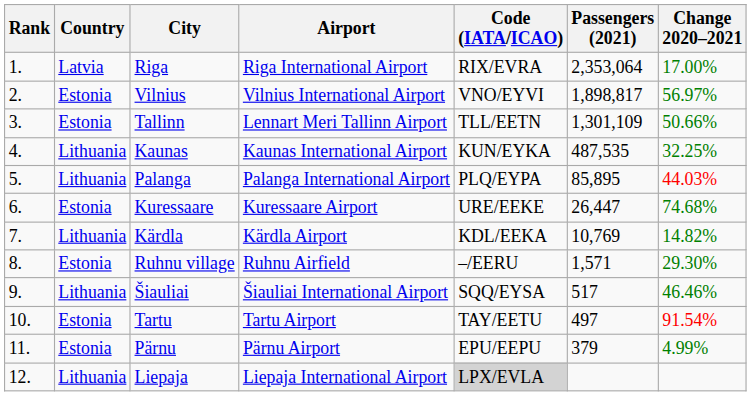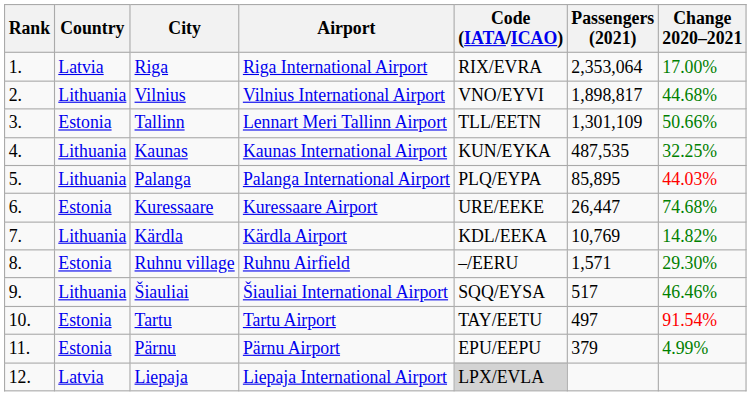 <table class="wikitable sortable">
 <tr>
 <th>Rank</th>
 <th>Country</th>
 <th>City</th>
 <th>Airport</th>
 <th>Code<br>(<a href='#'>IATA</a>/<a href='#'>ICAO</a>)</th>
 <th>Passengers<br>(2021)</th>
 <th>Change<br>2020–2021</th>
 </tr>
 <tr>
 <td>1.</td>
 <td> <a href='#'>Latvia</a></td>
 <td><a href='#'>Riga</a></td>
 <td><a href='#'>Riga International Airport</a></td>
 <td>RIX/EVRA</td>
 <td>2,353,064</td>
 <td style="color:green"> 17.00%</td>
 </tr>
 <tr>
 <td>2.</td>
-<td> <a href='#'>Estonia</a></td>
+<td> <a href='#'>Lithuania</a></td>
 <td><a href='#'>Vilnius</a></td>
 <td><a href='#'>Vilnius International Airport</a></td>
 <td>VNO/EYVI</td>
 <td>1,898,817</td>
-<td style="color:green"> 56.97%</td>
+<td style="color:green"> 44.68%</td>
 </tr>
 <tr>
 <td>3.</td>
 <td> <a href='#'>Estonia</a></td>
 <td><a href='#'>Tallinn</a></td>
 <td><a href='#'>Lennart Meri Tallinn Airport</a></td>
 <td>TLL/EETN</td>
 <td>1,301,109</td>
 <td style="color:green"> 50.66%</td>
 </tr>
 <tr>
 <td>4.</td>
 <td> <a href='#'>Lithuania</a></td>
 <td><a href='#'>Kaunas</a></td>
 <td><a href='#'>Kaunas International Airport</a></td>
 <td>KUN/EYKA</td>
 <td>487,535</td>
 <td style="color:green"> 32.25%</td>
 </tr>
 <tr>
 <td>5.</td>
 <td> <a href='#'>Lithuania</a></td>
 <td><a href='#'>Palanga</a></td>
 <td><a href='#'>Palanga International Airport</a></td>
 <td>PLQ/EYPA</td>
 <td>85,895</td>
 <td style="color:red"> 44.03%</td>
 </tr>
 <tr>
 <td>6.</td>
 <td> <a href='#'>Estonia</a></td>
 <td><a href='#'>Kuressaare</a></td>
 <td><a href='#'>Kuressaare Airport</a></td>
 <td>URE/EEKE</td>
 <td>26,447</td>
 <td style="color:green"> 74.68%</td>
 </tr>
 <tr>
 <td>7.</td>
 <td> <a href='#'>Lithuania</a></td>
 <td><a href='#'>Kärdla</a></td>
 <td><a href='#'>Kärdla Airport</a></td>
 <td>KDL/EEKA</td>
 <td>10,769</td>
 <td style="color:green"> 14.82%</td>
 </tr>
 <tr>
 <td>8.</td>
 <td> <a href='#'>Estonia</a></td>
 <td><a href='#'>Ruhnu village</a></td>
 <td><a href='#'>Ruhnu Airfield</a></td>
 <td>–/EERU</td>
 <td>1,571</td>
 <td style="color:green"> 29.30%</td>
 </tr>
 <tr>
 <td>9.</td>
 <td> <a href='#'>Lithuania</a></td>
 <td><a href='#'>Šiauliai</a></td>
 <td><a href='#'>Šiauliai International Airport</a></td>
 <td>SQQ/EYSA</td>
 <td>517</td>
 <td style="color:green"> 46.46%</td>
 </tr>
 <tr>
 <td>10.</td>
 <td> <a href='#'>Estonia</a></td>
 <td><a href='#'>Tartu</a></td>
 <td><a href='#'>Tartu Airport</a></td>
 <td>TAY/EETU</td>
 <td>497</td>
 <td style="color:red"> 91.54%</td>
 </tr>
 <tr>
 <td>11.</td>
 <td> <a href='#'>Estonia</a></td>
 <td><a href='#'>Pärnu</a></td>
 <td><a href='#'>Pärnu Airport</a></td>
 <td>EPU/EEPU</td>
 <td>379</td>
 <td style="color:green"> 4.99%</td>
 </tr>
 <tr>
 <td>12.</td>
-<td> <a href='#'>Lithuania</a></td>
+<td> <a href='#'>Latvia</a></td>
 <td><a href='#'>Liepaja</a></td>
 <td><a href='#'>Liepaja International Airport</a></td>
 <td style="background: lightgrey;">LPX/EVLA</td>
 <td></td>
 <td style="color:red"></td>
 </tr>
 </table>
